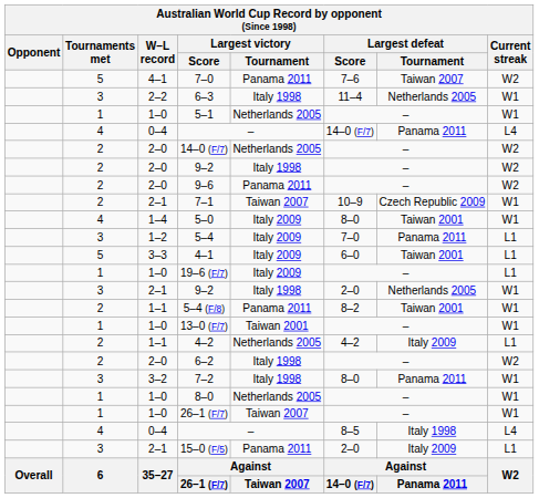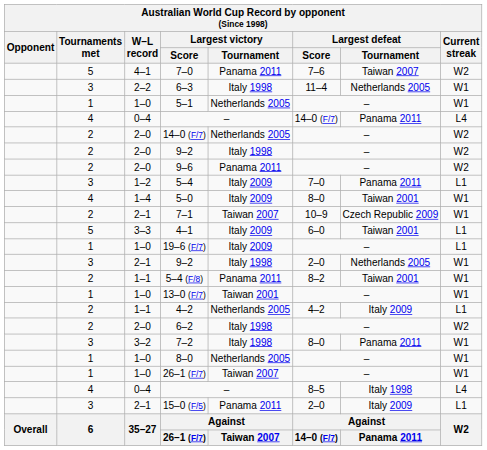 <table class="wikitable" style="font-size:90%; text-align:center;">
 <tr>
 <th colspan=8>Australian World Cup Record by opponent<br><small>(Since 1998)</small></th>
 </tr>
 <tr>
 <th rowspan=2>Opponent</th>
 <th rowspan=2>Tournaments<br>met</th>
 <th rowspan=2>W–L<br>record</th>
 <th colspan=2>Largest victory</th>
 <th colspan=2>Largest defeat</th>
 <th rowspan=2>Current<br>streak</th>
 </tr>
 <tr>
 <th>Score</th>
 <th>Tournament</th>
 <th>Score</th>
 <th>Tournament</th>
 </tr>
 <tr>
 <td style="text-align:left;"></td>
 <td>5</td>
 <td>4–1</td>
 <td>7–0</td>
 <td>Panama <a href='#'>2011</a></td>
 <td>7–6</td>
 <td>Taiwan <a href='#'>2007</a></td>
 <td>W2</td>
 </tr>
 <tr>
 <td style="text-align:left;"></td>
 <td>3</td>
 <td>2–2</td>
 <td>6–3</td>
 <td>Italy <a href='#'>1998</a></td>
 <td>11–4</td>
 <td>Netherlands <a href='#'>2005</a></td>
 <td>W1</td>
 </tr>
 <tr>
 <td style="text-align:left;"></td>
 <td>1</td>
 <td>1–0</td>
 <td>5–1</td>
 <td>Netherlands <a href='#'>2005</a></td>
 <td colspan=2>–</td>
 <td>W1</td>
 </tr>
 <tr>
 <td style="text-align:left;"></td>
 <td>4</td>
 <td>0–4</td>
 <td colspan=2>–</td>
 <td>14–0 <small>(<a href='#'>F/7</a>)</small></td>
 <td>Panama <a href='#'>2011</a></td>
 <td>L4</td>
 </tr>
 <tr>
 <td style="text-align:left;"></td>
 <td>2</td>
 <td>2–0</td>
 <td>14–0 <small>(<a href='#'>F/7</a>)</small></td>
 <td>Netherlands <a href='#'>2005</a></td>
 <td colspan=2>–</td>
 <td>W2</td>
 </tr>
 <tr>
 <td style="text-align:left;"></td>
 <td>2</td>
 <td>2–0</td>
 <td>9–2</td>
 <td>Italy <a href='#'>1998</a></td>
 <td colspan=2>–</td>
 <td>W2</td>
 </tr>
 <tr>
 <td style="text-align:left;"></td>
 <td>2</td>
 <td>2–0</td>
 <td>9–6</td>
 <td>Panama <a href='#'>2011</a></td>
 <td colspan=2>–</td>
 <td>W2</td>
 </tr>
 <tr>
 <td style="text-align:left;"></td>
-<td>2</td>
-<td>2–1</td>
-<td>7–1</td>
-<td>Taiwan <a href='#'>2007</a></td>
-<td>10–9</td>
-<td>Czech Republic <a href='#'>2009</a></td>
-<td>W1</td>
+<td>3</td>
+<td>1–2</td>
+<td>5–4</td>
+<td>Italy <a href='#'>2009</a></td>
+<td>7–0</td>
+<td>Panama <a href='#'>2011</a></td>
+<td>L1</td>
 </tr>
 <tr>
 <td style="text-align:left;"></td>
 <td>4</td>
 <td>1–4</td>
 <td>5–0</td>
 <td>Italy <a href='#'>2009</a></td>
 <td>8–0</td>
 <td>Taiwan <a href='#'>2001</a></td>
 <td>W1</td>
 </tr>
 <tr>
 <td style="text-align:left;"></td>
-<td>3</td>
-<td>1–2</td>
-<td>5–4</td>
-<td>Italy <a href='#'>2009</a></td>
-<td>7–0</td>
-<td>Panama <a href='#'>2011</a></td>
-<td>L1</td>
+<td>2</td>
+<td>2–1</td>
+<td>7–1</td>
+<td>Taiwan <a href='#'>2007</a></td>
+<td>10–9</td>
+<td>Czech Republic <a href='#'>2009</a></td>
+<td>W1</td>
 </tr>
 <tr>
 <td style="text-align:left;"></td>
 <td>5</td>
 <td>3–3</td>
 <td>4–1</td>
 <td>Italy <a href='#'>2009</a></td>
 <td>6–0</td>
 <td>Taiwan <a href='#'>2001</a></td>
 <td>L1</td>
 </tr>
 <tr>
 <td style="text-align:left;"></td>
 <td>1</td>
 <td>1–0</td>
 <td>19–6 <small>(<a href='#'>F/7</a>)</small></td>
 <td>Italy <a href='#'>2009</a></td>
 <td colspan=2>–</td>
 <td>L1</td>
 </tr>
 <tr>
 <td style="text-align:left;"></td>
 <td>3</td>
 <td>2–1</td>
 <td>9–2</td>
 <td>Italy <a href='#'>1998</a></td>
 <td>2–0</td>
 <td>Netherlands <a href='#'>2005</a></td>
 <td>W1</td>
 </tr>
 <tr>
 <td style="text-align:left;"></td>
 <td>2</td>
 <td>1–1</td>
 <td>5–4 <small>(<a href='#'>F/8</a>)</small></td>
 <td>Panama <a href='#'>2011</a></td>
 <td>8–2</td>
 <td>Taiwan <a href='#'>2001</a></td>
 <td>W1</td>
 </tr>
 <tr>
 <td style="text-align:left;"></td>
 <td>1</td>
 <td>1–0</td>
 <td>13–0 <small>(<a href='#'>F/7</a>)</small></td>
 <td>Taiwan <a href='#'>2001</a></td>
 <td colspan=2>–</td>
 <td>W1</td>
 </tr>
 <tr>
 <td style="text-align:left;"></td>
 <td>2</td>
 <td>1–1</td>
 <td>4–2</td>
 <td>Netherlands <a href='#'>2005</a></td>
 <td>4–2</td>
 <td>Italy <a href='#'>2009</a></td>
 <td>L1</td>
 </tr>
 <tr>
 <td style="text-align:left;"></td>
 <td>2</td>
 <td>2–0</td>
 <td>6–2</td>
 <td>Italy <a href='#'>1998</a></td>
 <td colspan=2>–</td>
 <td>W2</td>
 </tr>
 <tr>
 <td style="text-align:left;"></td>
 <td>3</td>
 <td>3–2</td>
 <td>7–2</td>
 <td>Italy <a href='#'>1998</a></td>
 <td>8–0</td>
 <td>Panama <a href='#'>2011</a></td>
 <td>W1</td>
 </tr>
 <tr>
 <td style="text-align:left;"></td>
 <td>1</td>
 <td>1–0</td>
 <td>8–0</td>
 <td>Netherlands <a href='#'>2005</a></td>
 <td colspan=2>–</td>
 <td>W1</td>
 </tr>
 <tr>
 <td style="text-align:left;"></td>
 <td>1</td>
 <td>1–0</td>
 <td>26–1 <small>(<a href='#'>F/7</a>)</small></td>
 <td>Taiwan <a href='#'>2007</a></td>
 <td colspan=2>–</td>
 <td>W1</td>
 </tr>
 <tr>
 <td style="text-align:left;"></td>
 <td>4</td>
 <td>0–4</td>
 <td colspan=2>–</td>
 <td>8–5</td>
 <td>Italy <a href='#'>1998</a></td>
 <td>L4</td>
 </tr>
 <tr>
 <td style="text-align:left;"></td>
 <td>3</td>
 <td>2–1</td>
 <td>15–0 <small>(<a href='#'>F/5</a>)</small></td>
 <td>Panama <a href='#'>2011</a></td>
 <td>2–0</td>
 <td>Italy <a href='#'>2009</a></td>
 <td>L1</td>
 </tr>
 <tr>
 <th rowspan=2 align=left>Overall</th>
 <th rowspan=2>6</th>
 <th rowspan=2>35–27</th>
 <th colspan=2>Against </th>
 <th colspan=2>Against </th>
 <th rowspan=2>W2</th>
 </tr>
 <tr>
 <th>26–1 <small>(<a href='#'>F/7</a>)</small></th>
 <th>Taiwan <a href='#'>2007</a></th>
 <th>14–0 <small>(<a href='#'>F/7</a>)</small></th>
 <th>Panama <a href='#'>2011</a></th>
 </tr>
 </table>
